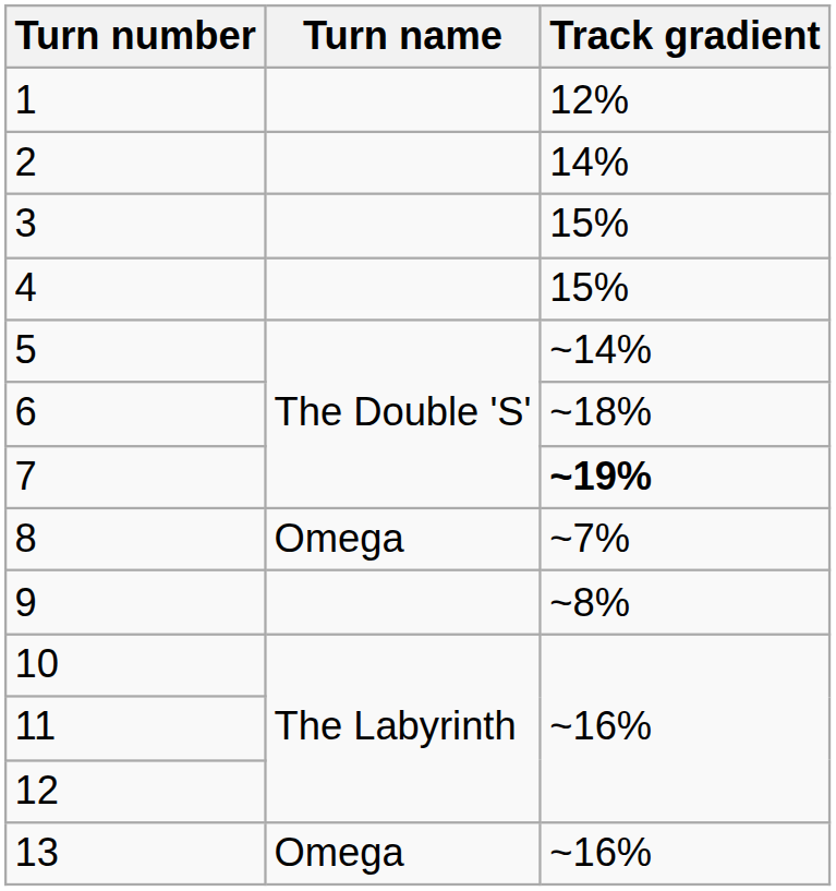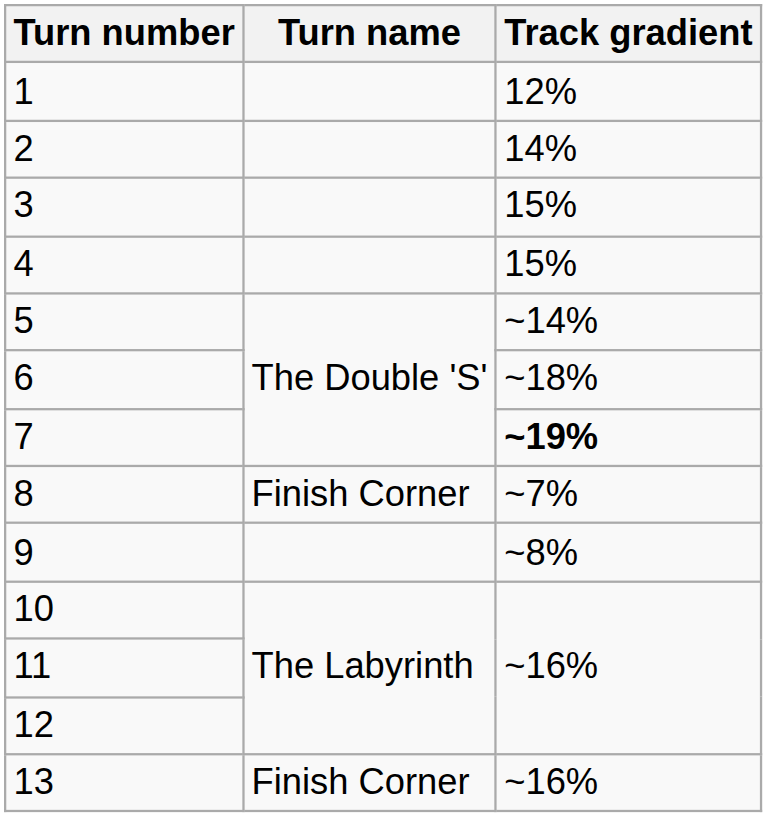 <table class="wikitable">
 <tr>
 <th>Turn number</th>
 <th>Turn name</th>
 <th>Track gradient</th>
 </tr>
 <tr>
 <td>1</td>
 <td></td>
 <td>12%</td>
 </tr>
 <tr>
 <td>2</td>
 <td></td>
 <td>14%</td>
 </tr>
 <tr>
 <td>3</td>
 <td></td>
 <td>15%</td>
 </tr>
 <tr>
 <td>4</td>
 <td></td>
 <td>15%</td>
 </tr>
 <tr>
 <td>5</td>
 <td rowspan="3">The Double 'S'</td>
 <td>~14%</td>
 </tr>
 <tr>
 <td>6</td>
 <td>~18%</td>
 </tr>
 <tr>
 <td>7</td>
 <td><strong>~19%</strong></td>
 </tr>
 <tr>
 <td>8</td>
-<td>Omega</td>
+<td>Finish Corner</td>
 <td>~7%</td>
 </tr>
 <tr>
 <td>9</td>
 <td></td>
 <td>~8%</td>
 </tr>
 <tr>
 <td>10</td>
 <td rowspan="3">The Labyrinth</td>
 <td rowspan="3">~16%</td>
 </tr>
 <tr>
 <td>11</td>
 </tr>
 <tr>
 <td>12</td>
 </tr>
 <tr>
 <td>13</td>
-<td>Omega</td>
+<td>Finish Corner</td>
 <td>~16%</td>
 </tr>
 </table>
